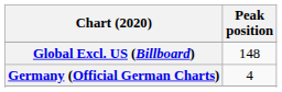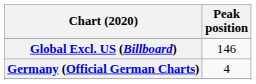 <table class="wikitable sortable plainrowheaders" style="text-align:center">
 <tr>
 <th scope="col">Chart (2020)</th>
 <th scope="col">Peak<br>position</th>
 </tr>
 <tr>
 </tr>
 <tr>
 </tr>
 <tr>
 </tr>
 <tr>
 <th scope="row"><a href='#'>Global Excl. US</a> (<a href='#'><em>Billboard</em></a>)</th>
-<td>148</td>
+<td>146</td>
 </tr>
 <tr>
 <th scope="row"><a href='#'>Germany</a> (<a href='#'>Official German Charts</a>)</th>
 <td>4</td>
 </tr>
 <tr>
 </tr>
 <tr>
 </tr>
 <tr>
 </tr>
 <tr>
 </tr>
 </table>
